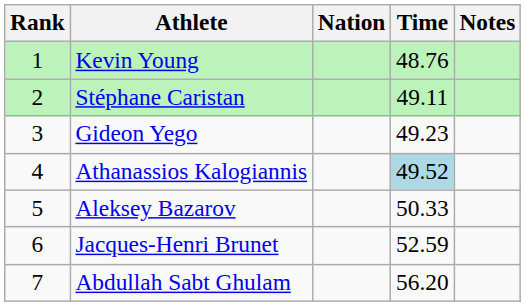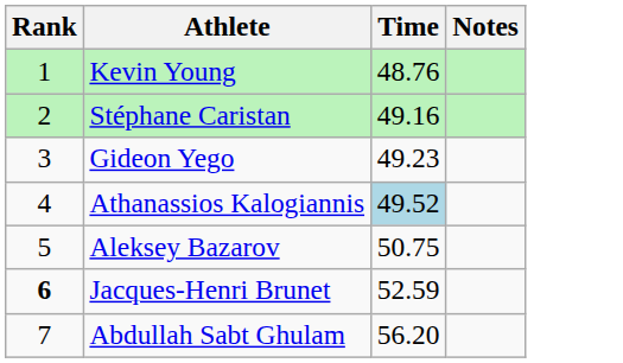 <table class="wikitable sortable" style="text-align:center">
 <tr>
 <th>Rank</th>
 <th>Athlete</th>
-<th>Nation</th>
 <th>Time</th>
 <th>Notes</th>
 </tr>
 <tr style="background:#bbf3bb;">
 <td>1</td>
 <td align=left><a href='#'>Kevin Young</a></td>
-<td align=left></td>
 <td>48.76</td>
 <td></td>
 </tr>
 <tr style="background:#bbf3bb;">
 <td>2</td>
 <td align=left><a href='#'>Stéphane Caristan</a></td>
-<td align=left></td>
-<td>49.11</td>
+<td>49.16</td>
 <td></td>
 </tr>
 <tr>
 <td>3</td>
 <td align=left><a href='#'>Gideon Yego</a></td>
-<td align=left></td>
 <td>49.23</td>
 <td></td>
 </tr>
 <tr>
 <td>4</td>
 <td align=left><a href='#'>Athanassios Kalogiannis</a></td>
-<td align=left></td>
 <td style="background: lightblue;">49.52</td>
 <td></td>
 </tr>
 <tr>
 <td>5</td>
 <td align=left><a href='#'>Aleksey Bazarov</a></td>
-<td align=left></td>
-<td>50.33</td>
+<td>50.75</td>
 <td></td>
 </tr>
 <tr>
-<td>6</td>
+<td><strong>6</strong></td>
 <td align=left><a href='#'>Jacques-Henri Brunet</a></td>
-<td align=left></td>
 <td>52.59</td>
 <td></td>
 </tr>
 <tr>
 <td>7</td>
 <td align=left><a href='#'>Abdullah Sabt Ghulam</a></td>
-<td align=left></td>
 <td>56.20</td>
 <td></td>
 </tr>
 </table>
